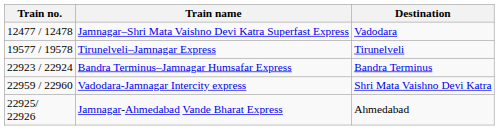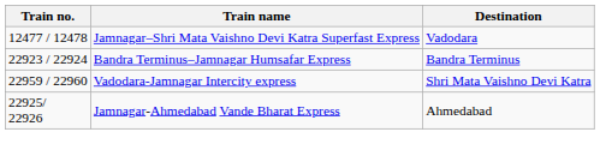 <table class="wikitable sortable plainrowheaders">
 <tr>
 <th scope="col">Train no.</th>
 <th scope="col">Train name</th>
 <th scope="col">Destination</th>
 </tr>
 <tr>
 <td>12477 / 12478</td>
 <td><a href='#'>Jamnagar–Shri Mata Vaishno Devi Katra Superfast Express</a></td>
 <td><a href='#'>Vadodara</a></td>
-</tr>
-<tr>
-<td>19577 / 19578</td>
-<td><a href='#'>Tirunelveli–Jamnagar Express</a></td>
-<td><a href='#'>Tirunelveli</a></td>
 </tr>
 <tr>
 <td>22923 / 22924</td>
 <td><a href='#'>Bandra Terminus–Jamnagar Humsafar Express</a></td>
 <td><a href='#'>Bandra Terminus</a></td>
 </tr>
 <tr>
 <td>22959 / 22960</td>
 <td><a href='#'>Vadodara-Jamnagar Intercity express</a></td>
 <td><a href='#'>Shri Mata Vaishno Devi Katra</a></td>
 </tr>
 <tr>
 <td>22925/<br>22926</td>
 <td><a href='#'>Jamnagar</a>-<a href='#'>Ahmedabad</a> <a href='#'>Vande Bharat Express</a></td>
 <td>Ahmedabad</td>
 </tr>
 </table>
